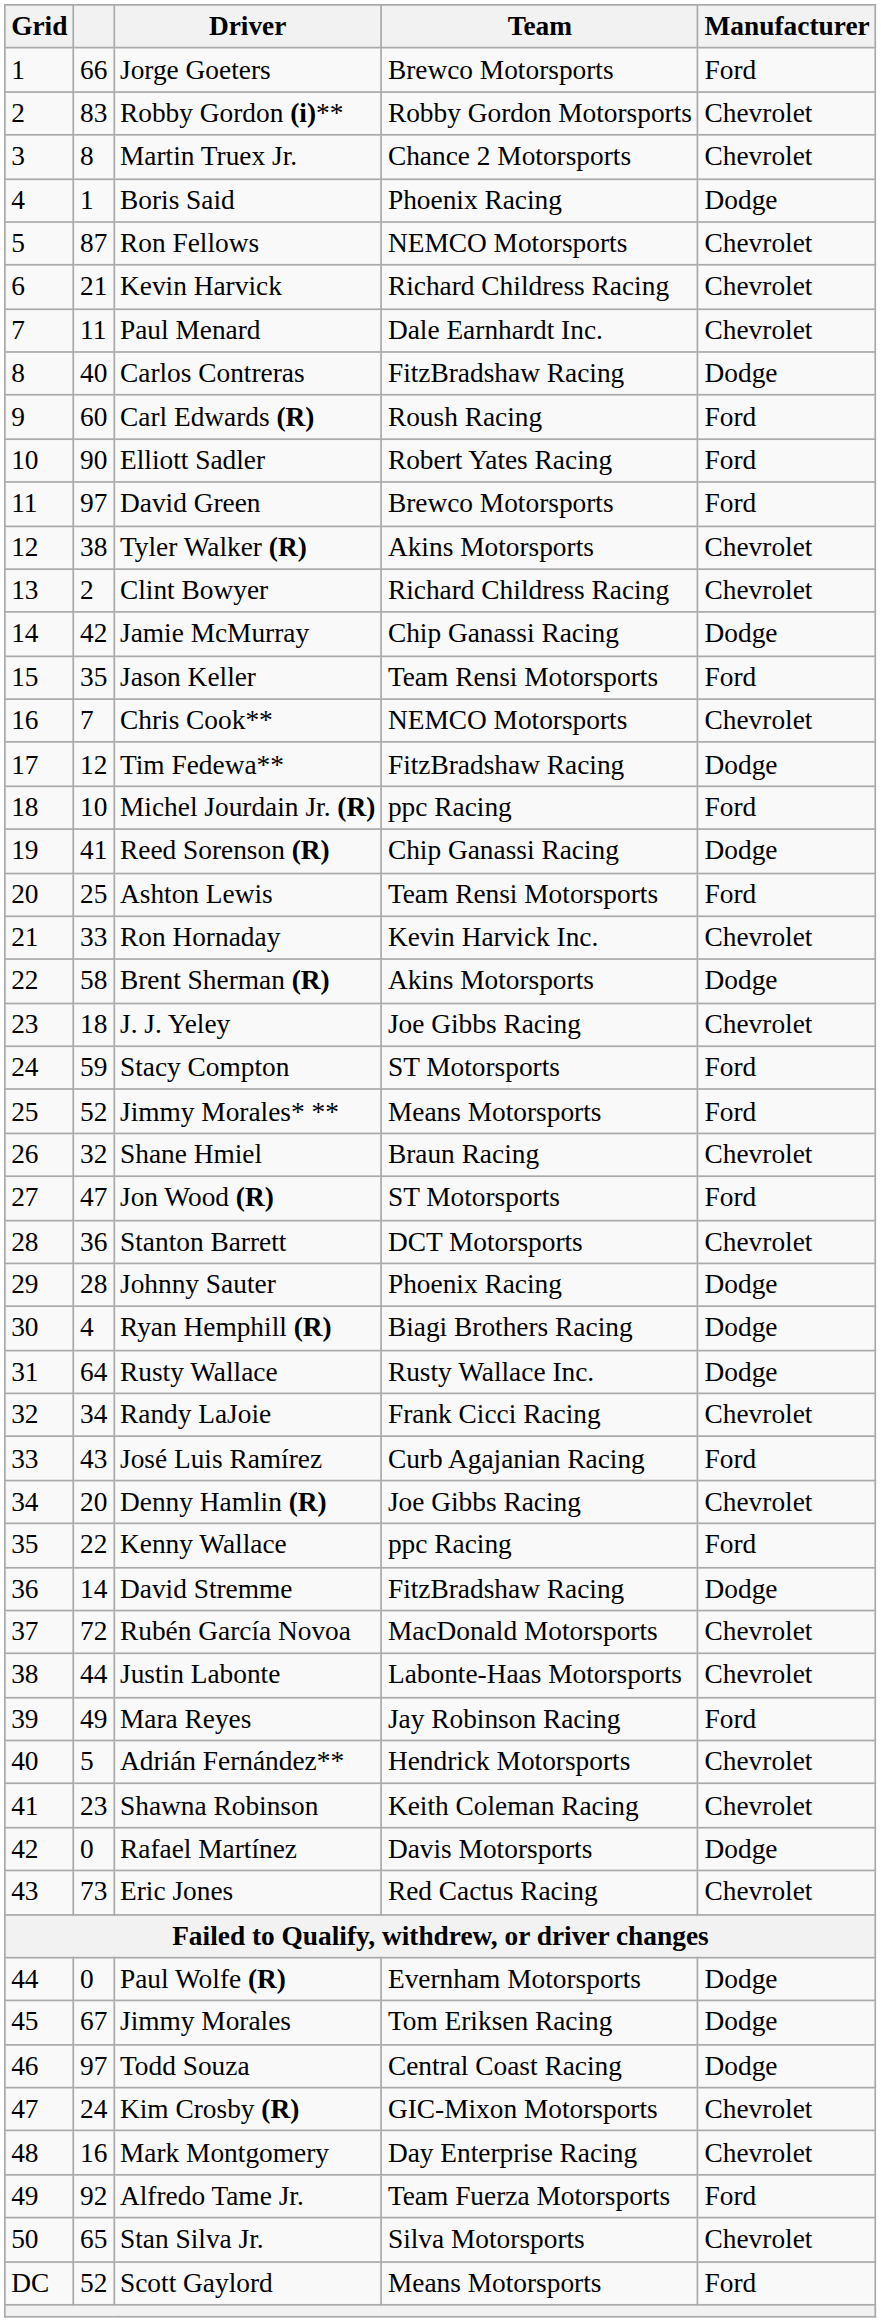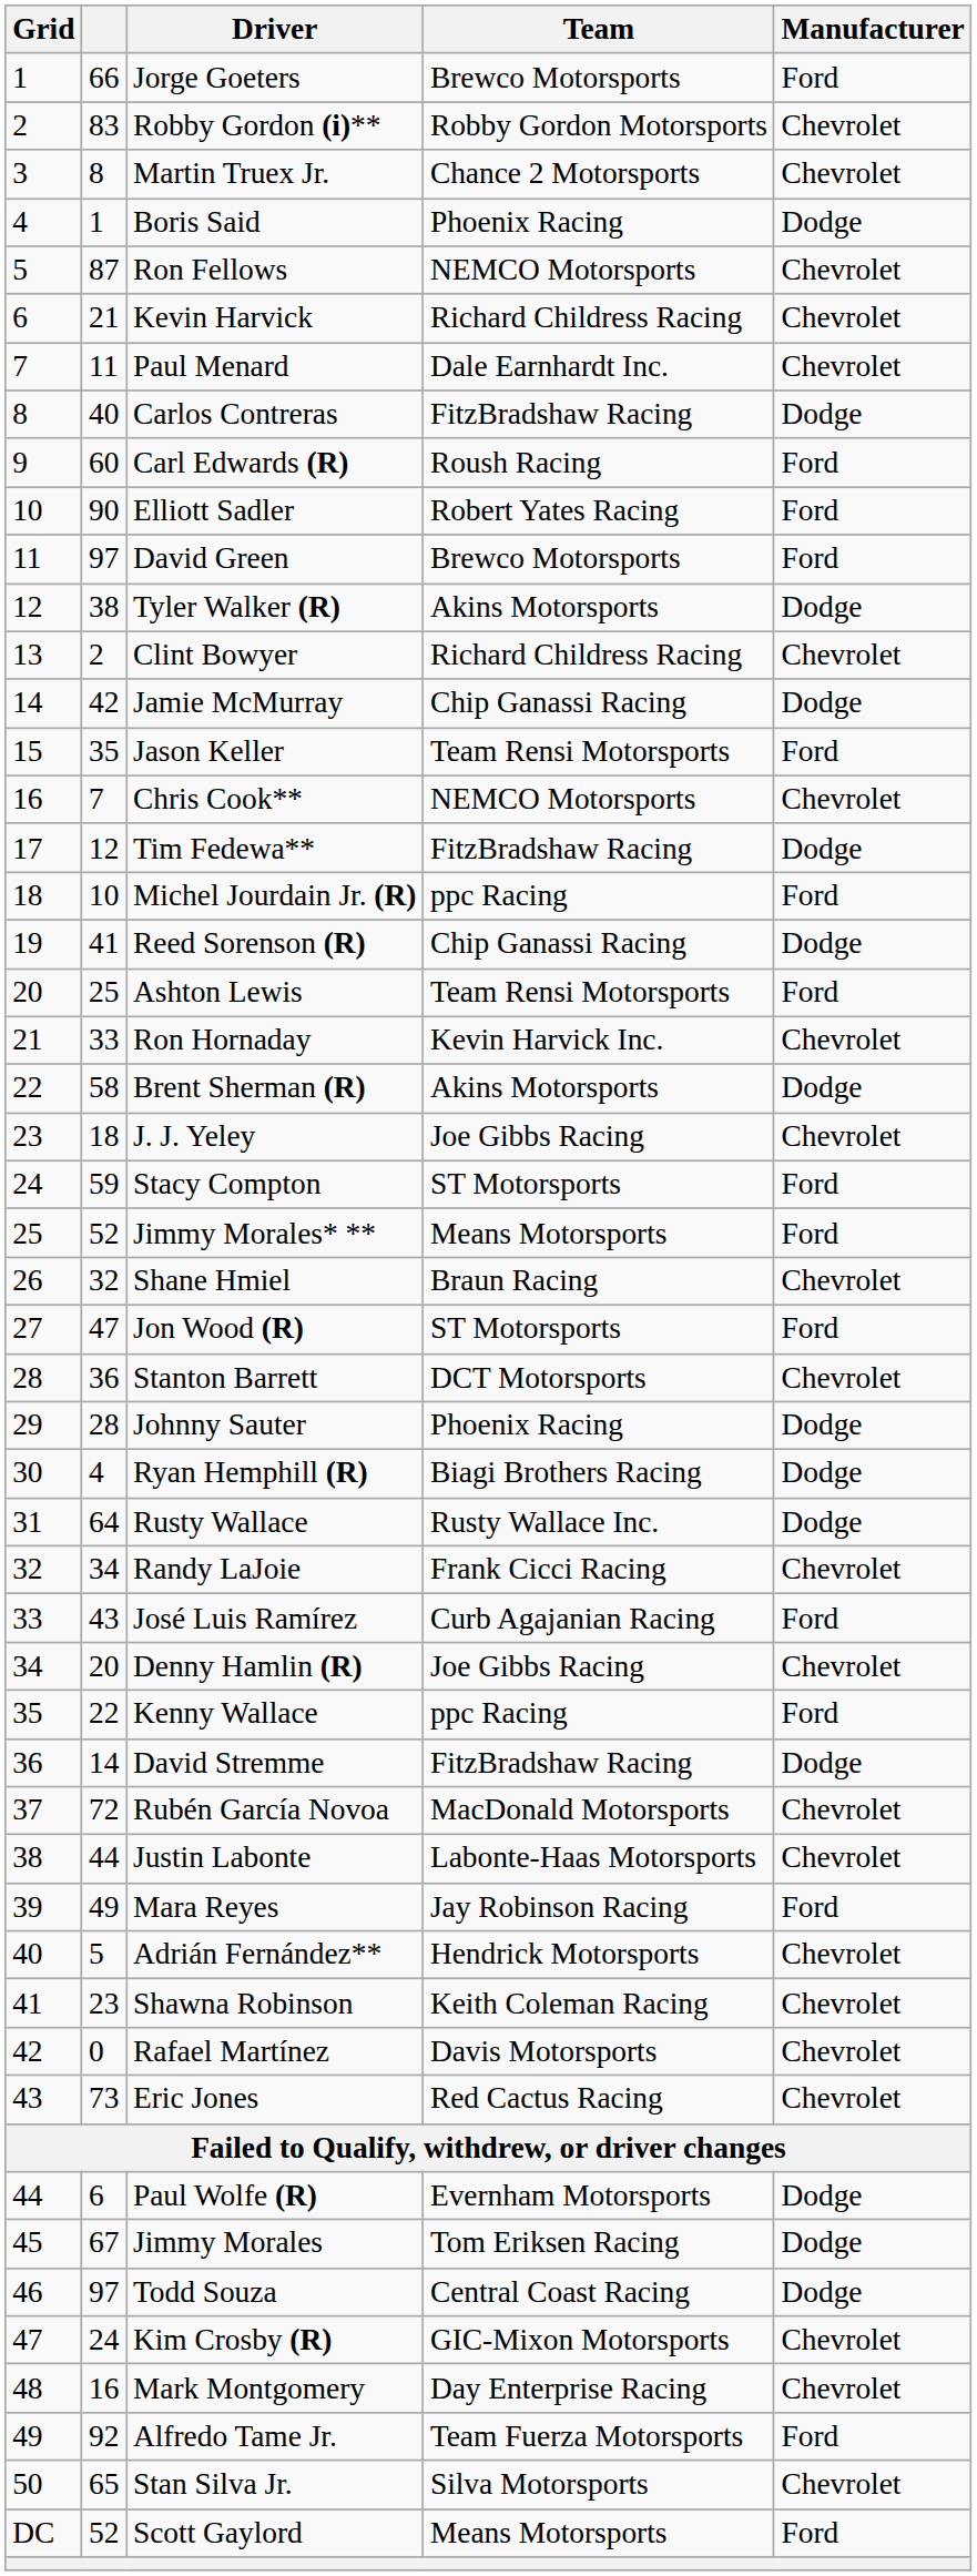 <table class="wikitable">
 <tr>
 <th>Grid</th>
 <th></th>
 <th>Driver</th>
 <th>Team</th>
 <th>Manufacturer</th>
 </tr>
 <tr>
 <td>1</td>
 <td>66</td>
 <td>Jorge Goeters</td>
 <td>Brewco Motorsports</td>
 <td>Ford</td>
 </tr>
 <tr>
 <td>2</td>
 <td>83</td>
 <td>Robby Gordon <strong>(i)</strong>**</td>
 <td>Robby Gordon Motorsports</td>
 <td>Chevrolet</td>
 </tr>
 <tr>
 <td>3</td>
 <td>8</td>
 <td>Martin Truex Jr.</td>
 <td>Chance 2 Motorsports</td>
 <td>Chevrolet</td>
 </tr>
 <tr>
 <td>4</td>
 <td>1</td>
 <td>Boris Said</td>
 <td>Phoenix Racing</td>
 <td>Dodge</td>
 </tr>
 <tr>
 <td>5</td>
 <td>87</td>
 <td>Ron Fellows</td>
 <td>NEMCO Motorsports</td>
 <td>Chevrolet</td>
 </tr>
 <tr>
 <td>6</td>
 <td>21</td>
 <td>Kevin Harvick</td>
 <td>Richard Childress Racing</td>
 <td>Chevrolet</td>
 </tr>
 <tr>
 <td>7</td>
 <td>11</td>
 <td>Paul Menard</td>
 <td>Dale Earnhardt Inc.</td>
 <td>Chevrolet</td>
 </tr>
 <tr>
 <td>8</td>
 <td>40</td>
 <td>Carlos Contreras</td>
 <td>FitzBradshaw Racing</td>
 <td>Dodge</td>
 </tr>
 <tr>
 <td>9</td>
 <td>60</td>
 <td>Carl Edwards <strong>(R)</strong></td>
 <td>Roush Racing</td>
 <td>Ford</td>
 </tr>
 <tr>
 <td>10</td>
 <td>90</td>
 <td>Elliott Sadler</td>
 <td>Robert Yates Racing</td>
 <td>Ford</td>
 </tr>
 <tr>
 <td>11</td>
 <td>97</td>
 <td>David Green</td>
 <td>Brewco Motorsports</td>
 <td>Ford</td>
 </tr>
 <tr>
 <td>12</td>
 <td>38</td>
 <td>Tyler Walker <strong>(R)</strong></td>
 <td>Akins Motorsports</td>
-<td>Chevrolet</td>
+<td>Dodge</td>
 </tr>
 <tr>
 <td>13</td>
 <td>2</td>
 <td>Clint Bowyer</td>
 <td>Richard Childress Racing</td>
 <td>Chevrolet</td>
 </tr>
 <tr>
 <td>14</td>
 <td>42</td>
 <td>Jamie McMurray</td>
 <td>Chip Ganassi Racing</td>
 <td>Dodge</td>
 </tr>
 <tr>
 <td>15</td>
 <td>35</td>
 <td>Jason Keller</td>
 <td>Team Rensi Motorsports</td>
 <td>Ford</td>
 </tr>
 <tr>
 <td>16</td>
 <td>7</td>
 <td>Chris Cook**</td>
 <td>NEMCO Motorsports</td>
 <td>Chevrolet</td>
 </tr>
 <tr>
 <td>17</td>
 <td>12</td>
 <td>Tim Fedewa**</td>
 <td>FitzBradshaw Racing</td>
 <td>Dodge</td>
 </tr>
 <tr>
 <td>18</td>
 <td>10</td>
 <td>Michel Jourdain Jr. <strong>(R)</strong></td>
 <td>ppc Racing</td>
 <td>Ford</td>
 </tr>
 <tr>
 <td>19</td>
 <td>41</td>
 <td>Reed Sorenson <strong>(R)</strong></td>
 <td>Chip Ganassi Racing</td>
 <td>Dodge</td>
 </tr>
 <tr>
 <td>20</td>
 <td>25</td>
 <td>Ashton Lewis</td>
 <td>Team Rensi Motorsports</td>
 <td>Ford</td>
 </tr>
 <tr>
 <td>21</td>
 <td>33</td>
 <td>Ron Hornaday</td>
 <td>Kevin Harvick Inc.</td>
 <td>Chevrolet</td>
 </tr>
 <tr>
 <td>22</td>
 <td>58</td>
 <td>Brent Sherman <strong>(R)</strong></td>
 <td>Akins Motorsports</td>
 <td>Dodge</td>
 </tr>
 <tr>
 <td>23</td>
 <td>18</td>
 <td>J. J. Yeley</td>
 <td>Joe Gibbs Racing</td>
 <td>Chevrolet</td>
 </tr>
 <tr>
 <td>24</td>
 <td>59</td>
 <td>Stacy Compton</td>
 <td>ST Motorsports</td>
 <td>Ford</td>
 </tr>
 <tr>
 <td>25</td>
 <td>52</td>
 <td>Jimmy Morales* **</td>
 <td>Means Motorsports</td>
 <td>Ford</td>
 </tr>
 <tr>
 <td>26</td>
 <td>32</td>
 <td>Shane Hmiel</td>
 <td>Braun Racing</td>
 <td>Chevrolet</td>
 </tr>
 <tr>
 <td>27</td>
 <td>47</td>
 <td>Jon Wood <strong>(R)</strong></td>
 <td>ST Motorsports</td>
 <td>Ford</td>
 </tr>
 <tr>
 <td>28</td>
 <td>36</td>
 <td>Stanton Barrett</td>
 <td>DCT Motorsports</td>
 <td>Chevrolet</td>
 </tr>
 <tr>
 <td>29</td>
 <td>28</td>
 <td>Johnny Sauter</td>
 <td>Phoenix Racing</td>
 <td>Dodge</td>
 </tr>
 <tr>
 <td>30</td>
 <td>4</td>
 <td>Ryan Hemphill <strong>(R)</strong></td>
 <td>Biagi Brothers Racing</td>
 <td>Dodge</td>
 </tr>
 <tr>
 <td>31</td>
 <td>64</td>
 <td>Rusty Wallace</td>
 <td>Rusty Wallace Inc.</td>
 <td>Dodge</td>
 </tr>
 <tr>
 <td>32</td>
 <td>34</td>
 <td>Randy LaJoie</td>
 <td>Frank Cicci Racing</td>
 <td>Chevrolet</td>
 </tr>
 <tr>
 <td>33</td>
 <td>43</td>
 <td>José Luis Ramírez</td>
 <td>Curb Agajanian Racing</td>
 <td>Ford</td>
 </tr>
 <tr>
 <td>34</td>
 <td>20</td>
 <td>Denny Hamlin <strong>(R)</strong></td>
 <td>Joe Gibbs Racing</td>
 <td>Chevrolet</td>
 </tr>
 <tr>
 <td>35</td>
 <td>22</td>
 <td>Kenny Wallace</td>
 <td>ppc Racing</td>
 <td>Ford</td>
 </tr>
 <tr>
 <td>36</td>
 <td>14</td>
 <td>David Stremme</td>
 <td>FitzBradshaw Racing</td>
 <td>Dodge</td>
 </tr>
 <tr>
 <td>37</td>
 <td>72</td>
 <td>Rubén García Novoa</td>
 <td>MacDonald Motorsports</td>
 <td>Chevrolet</td>
 </tr>
 <tr>
 <td>38</td>
 <td>44</td>
 <td>Justin Labonte</td>
 <td>Labonte-Haas Motorsports</td>
 <td>Chevrolet</td>
 </tr>
 <tr>
 <td>39</td>
 <td>49</td>
 <td>Mara Reyes</td>
 <td>Jay Robinson Racing</td>
 <td>Ford</td>
 </tr>
 <tr>
 <td>40</td>
 <td>5</td>
 <td>Adrián Fernández**</td>
 <td>Hendrick Motorsports</td>
 <td>Chevrolet</td>
 </tr>
 <tr>
 <td>41</td>
 <td>23</td>
 <td>Shawna Robinson</td>
 <td>Keith Coleman Racing</td>
 <td>Chevrolet</td>
 </tr>
 <tr>
 <td>42</td>
 <td>0</td>
 <td>Rafael Martínez</td>
 <td>Davis Motorsports</td>
-<td>Dodge</td>
+<td>Chevrolet</td>
 </tr>
 <tr>
 <td>43</td>
 <td>73</td>
 <td>Eric Jones</td>
 <td>Red Cactus Racing</td>
 <td>Chevrolet</td>
 </tr>
 <tr>
 <th colspan="5"><strong>Failed to Qualify, withdrew, or driver changes</strong></th>
 </tr>
 <tr>
 <td>44</td>
-<td>0</td>
+<td>6</td>
 <td>Paul Wolfe <strong>(R)</strong></td>
 <td>Evernham Motorsports</td>
 <td>Dodge</td>
 </tr>
 <tr>
 <td>45</td>
 <td>67</td>
 <td>Jimmy Morales</td>
 <td>Tom Eriksen Racing</td>
 <td>Dodge</td>
 </tr>
 <tr>
 <td>46</td>
 <td>97</td>
 <td>Todd Souza</td>
 <td>Central Coast Racing</td>
 <td>Dodge</td>
 </tr>
 <tr>
 <td>47</td>
 <td>24</td>
 <td>Kim Crosby <strong>(R)</strong></td>
 <td>GIC-Mixon Motorsports</td>
 <td>Chevrolet</td>
 </tr>
 <tr>
 <td>48</td>
 <td>16</td>
 <td>Mark Montgomery</td>
 <td>Day Enterprise Racing</td>
 <td>Chevrolet</td>
 </tr>
 <tr>
 <td>49</td>
 <td>92</td>
 <td>Alfredo Tame Jr.</td>
 <td>Team Fuerza Motorsports</td>
 <td>Ford</td>
 </tr>
 <tr>
 <td>50</td>
 <td>65</td>
 <td>Stan Silva Jr.</td>
 <td>Silva Motorsports</td>
 <td>Chevrolet</td>
 </tr>
 <tr>
 <td>DC</td>
 <td>52</td>
 <td>Scott Gaylord</td>
 <td>Means Motorsports</td>
 <td>Ford</td>
 </tr>
 <tr>
 <th colspan="5"></th>
 </tr>
 </table>
